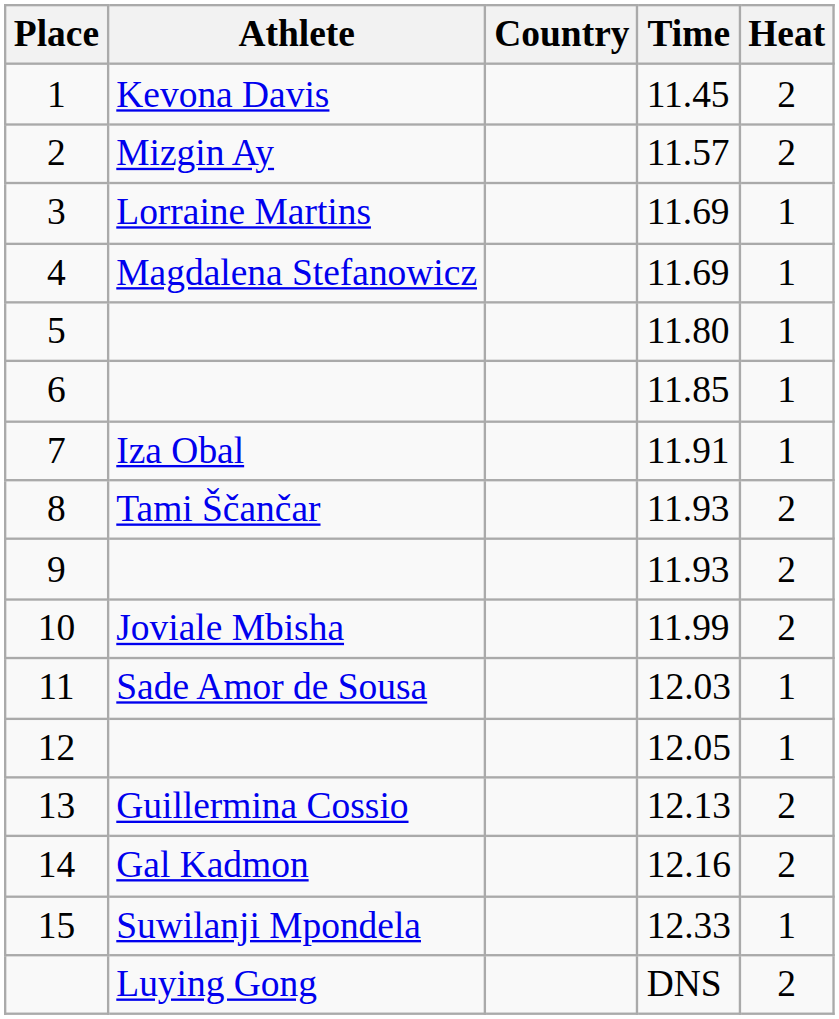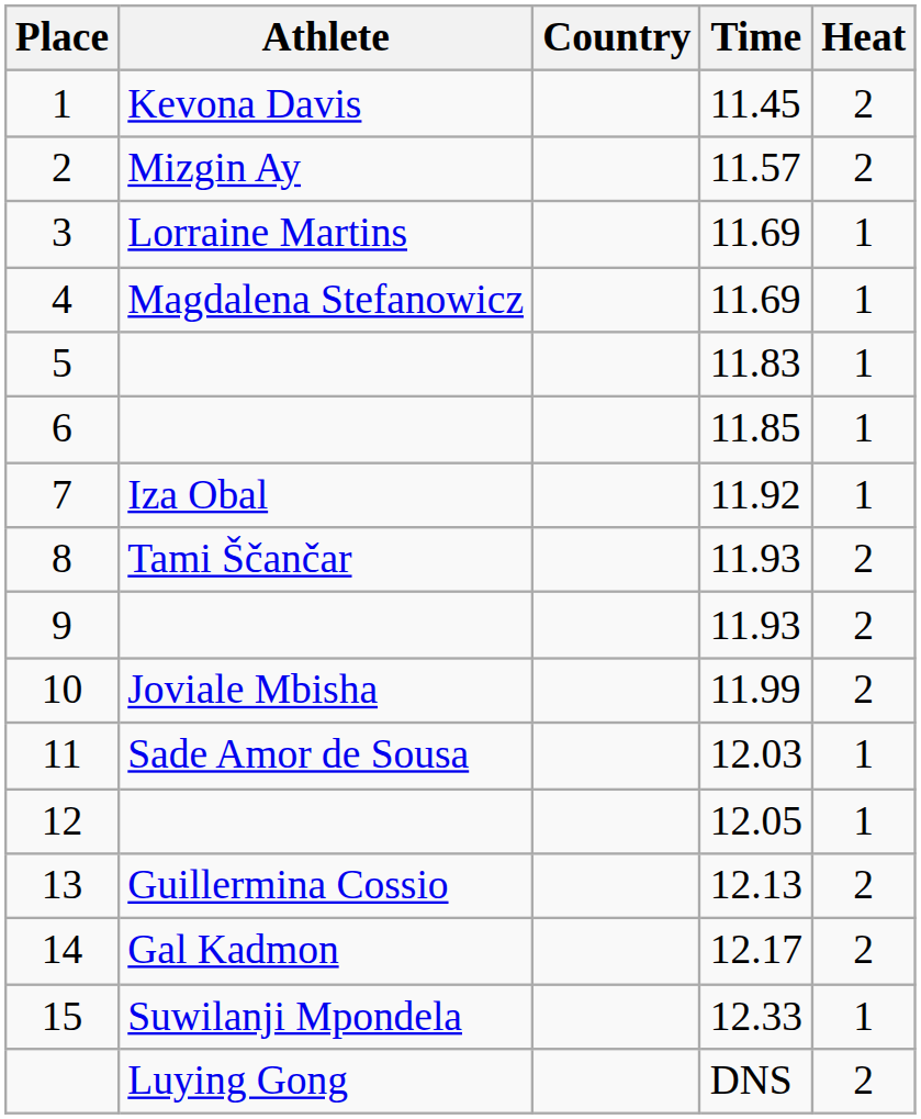 <table class="wikitable">
 <tr>
 <th>Place</th>
 <th>Athlete</th>
 <th>Country</th>
 <th>Time</th>
 <th>Heat</th>
 </tr>
 <tr>
 <td align=center>1</td>
 <td><a href='#'>Kevona Davis</a></td>
 <td></td>
 <td>11.45</td>
 <td align=center>2</td>
 </tr>
 <tr>
 <td align=center>2</td>
 <td><a href='#'>Mizgin Ay</a></td>
 <td></td>
 <td>11.57</td>
 <td align=center>2</td>
 </tr>
 <tr>
 <td align=center>3</td>
 <td><a href='#'>Lorraine Martins</a></td>
 <td></td>
 <td>11.69</td>
 <td align=center>1</td>
 </tr>
 <tr>
 <td align=center>4</td>
 <td><a href='#'>Magdalena Stefanowicz</a></td>
 <td></td>
 <td>11.69</td>
 <td align=center>1</td>
 </tr>
 <tr>
 <td align=center>5</td>
 <td></td>
 <td></td>
-<td>11.80</td>
+<td>11.83</td>
 <td align=center>1</td>
 </tr>
 <tr>
 <td align=center>6</td>
 <td></td>
 <td></td>
 <td>11.85</td>
 <td align=center>1</td>
 </tr>
 <tr>
 <td align=center>7</td>
 <td><a href='#'>Iza Obal</a></td>
 <td></td>
-<td>11.91</td>
+<td>11.92</td>
 <td align=center>1</td>
 </tr>
 <tr>
 <td align=center>8</td>
 <td><a href='#'>Tami Ščančar</a></td>
 <td></td>
 <td>11.93</td>
 <td align=center>2</td>
 </tr>
 <tr>
 <td align=center>9</td>
 <td></td>
 <td></td>
 <td>11.93</td>
 <td align=center>2</td>
 </tr>
 <tr>
 <td align=center>10</td>
 <td><a href='#'>Joviale Mbisha</a></td>
 <td></td>
 <td>11.99</td>
 <td align=center>2</td>
 </tr>
 <tr>
 <td align=center>11</td>
 <td><a href='#'>Sade Amor de Sousa</a></td>
 <td></td>
 <td>12.03</td>
 <td align=center>1</td>
 </tr>
 <tr>
 <td align=center>12</td>
 <td></td>
 <td></td>
 <td>12.05</td>
 <td align=center>1</td>
 </tr>
 <tr>
 <td align=center>13</td>
 <td><a href='#'>Guillermina Cossio</a></td>
 <td></td>
 <td>12.13</td>
 <td align=center>2</td>
 </tr>
 <tr>
 <td align=center>14</td>
 <td><a href='#'>Gal Kadmon</a></td>
 <td></td>
-<td>12.16</td>
+<td>12.17</td>
 <td align=center>2</td>
 </tr>
 <tr>
 <td align=center>15</td>
 <td><a href='#'>Suwilanji Mpondela</a></td>
 <td></td>
 <td>12.33</td>
 <td align=center>1</td>
 </tr>
 <tr>
 <td align=center></td>
 <td><a href='#'>Luying Gong</a></td>
 <td></td>
 <td>DNS</td>
 <td align=center>2</td>
 </tr>
 </table>
